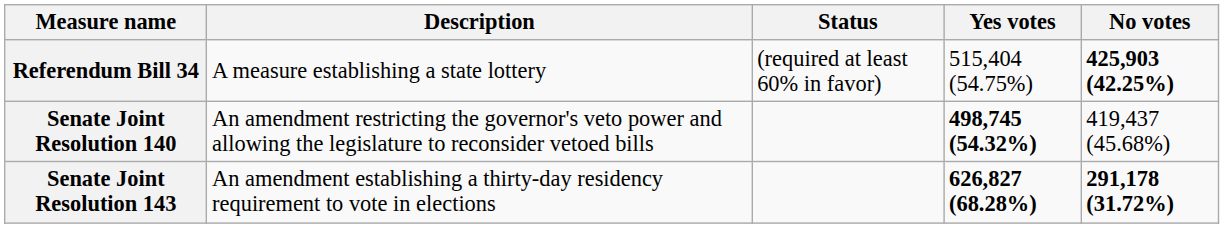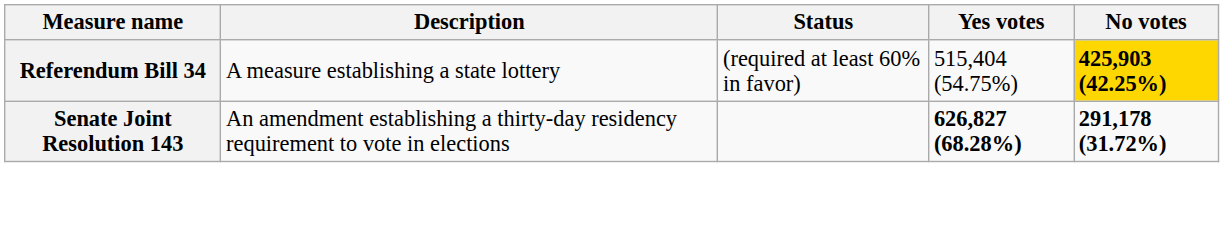 <table class="wikitable sortable plainrowheaders">
 <tr>
 <th scope=col>Measure name</th>
 <th scope=col class=unsortable>Description</th>
 <th scope=col>Status</th>
 <th scope=col>Yes votes</th>
 <th scope=col>No votes</th>
 </tr>
 <tr>
 <th scope=row>Referendum Bill 34</th>
 <td>A measure establishing a state lottery</td>
 <td> (required at least 60% in favor)</td>
 <td>515,404 (54.75%)</td>
-<td><strong>425,903 (42.25%)</strong></td>
-</tr>
-<tr>
-<th scope=row>Senate Joint Resolution 140</th>
-<td>An amendment restricting the governor's veto power and allowing the legislature to reconsider vetoed bills</td>
-<td></td>
-<td><strong>498,745 (54.32%)</strong></td>
-<td>419,437 (45.68%)</td>
+<td style="background: gold;"><strong>425,903 (42.25%)</strong></td>
 </tr>
 <tr>
 <th scope=row>Senate Joint Resolution 143</th>
 <td>An amendment establishing a thirty-day residency requirement to vote in elections</td>
 <td></td>
 <td><strong>626,827 (68.28%)</strong></td>
 <td><strong>291,178 (31.72%)</strong></td>
 </tr>
 </table>
